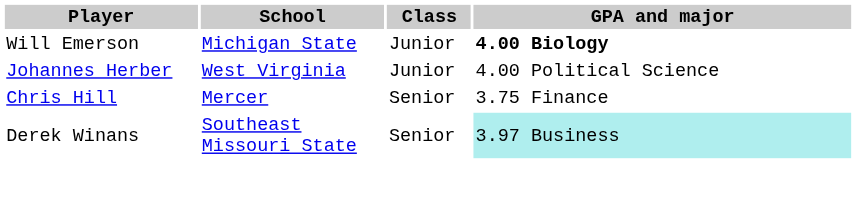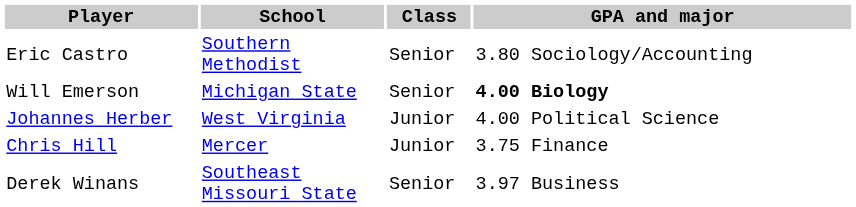 <table style="width:600px" "border:'1' 'solid' 'gray' ">
 <tr>
 <th style="background:#ccc; width:23%;">Player</th>
 <th style="background:#ccc; width:22%;">School</th>
 <th style="background:#ccc; width:10%;">Class</th>
 <th style="background:#ccc; width:45%;">GPA and major</th>
 </tr>
 <tr>
+<td>Eric Castro</td>
+<td><a href='#'>Southern Methodist</a></td>
+<td>Senior</td>
+<td>3.80 Sociology/Accounting</td>
+</tr>
+<tr>
 <td>Will Emerson</td>
 <td><a href='#'>Michigan State</a></td>
-<td>Junior</td>
+<td>Senior</td>
 <td><strong>4.00 Biology</strong></td>
 </tr>
 <tr>
 <td><a href='#'>Johannes Herber</a></td>
 <td><a href='#'>West Virginia</a></td>
 <td>Junior</td>
 <td>4.00 Political Science</td>
 </tr>
 <tr>
 <td><a href='#'>Chris Hill</a></td>
 <td><a href='#'>Mercer</a></td>
-<td>Senior</td>
+<td>Junior</td>
 <td>3.75 Finance</td>
 </tr>
 <tr>
 <td>Derek Winans</td>
 <td><a href='#'>Southeast Missouri State</a></td>
 <td>Senior</td>
-<td style="background: paleturquoise;">3.97 Business</td>
+<td>3.97 Business</td>
 </tr>
 </table>
